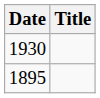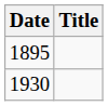 <table class="wikitable">
 <tr>
 <th>Date</th>
 <th>Title</th>
 </tr>
 <tr>
+<td>1895</td>
+<td></td>
+</tr>
+<tr>
 <td>1930</td>
 <td></td>
 </tr>
-<tr>
-<td>1895</td>
-<td></td>
-</tr>
 </table>
